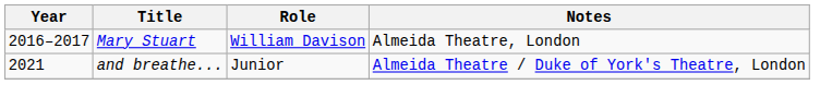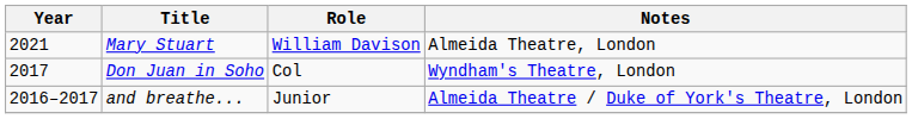 <table class="wikitable sortable">
 <tr>
 <th>Year</th>
 <th>Title</th>
 <th>Role</th>
 <th class="unsortable">Notes</th>
 </tr>
 <tr>
-<td>2016–2017</td>
+<td>2021</td>
 <td><em><a href='#'>Mary Stuart</a></em></td>
 <td><a href='#'>William Davison</a></td>
 <td>Almeida Theatre, London</td>
 </tr>
 <tr>
-<td>2021</td>
+<td>2017</td>
+<td><em><a href='#'>Don Juan in Soho</a></em></td>
+<td>Col</td>
+<td><a href='#'>Wyndham's Theatre</a>, London</td>
+</tr>
+<tr>
+<td>2016–2017</td>
 <td><em>and breathe...</em></td>
 <td>Junior</td>
 <td><a href='#'>Almeida Theatre</a> / <a href='#'>Duke of York's Theatre</a>, London</td>
 </tr>
 <tr>
 </tr>
 </table>
